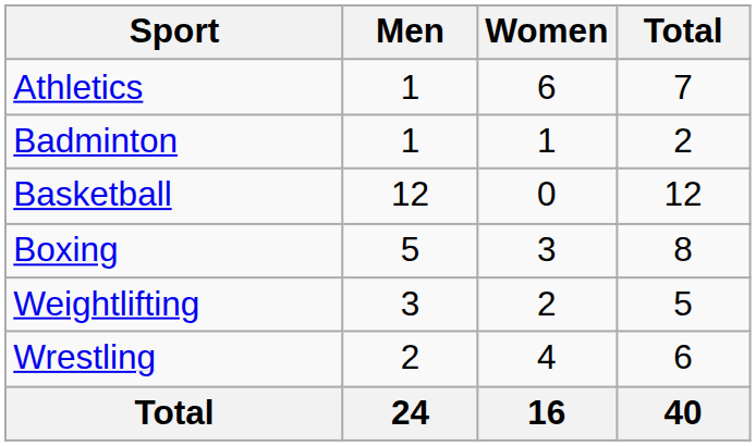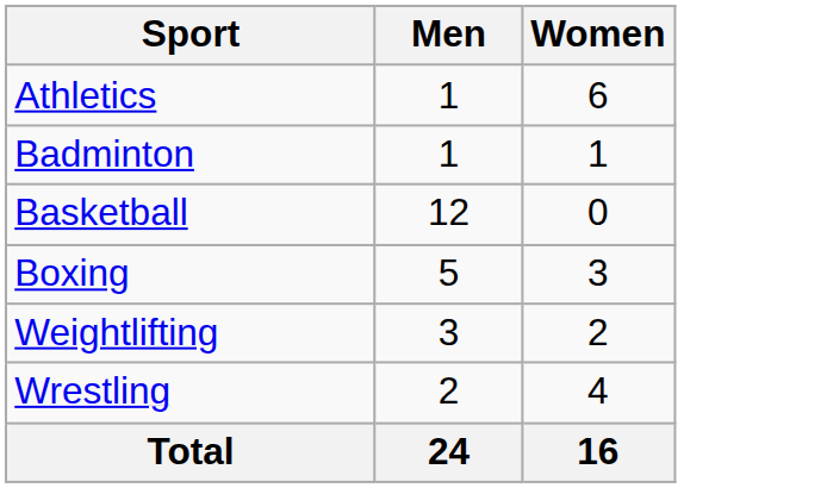 <table class="wikitable sortable" style="text-align:center;">
 <tr>
 <th width=150>Sport</th>
 <th width=55>Men</th>
 <th width=55>Women</th>
-<th width=55>Total</th>
 </tr>
 <tr>
 <td align=left><a href='#'>Athletics</a></td>
 <td>1</td>
 <td>6</td>
-<td>7</td>
 </tr>
 <tr>
 <td align=left><a href='#'>Badminton</a></td>
 <td>1</td>
 <td>1</td>
-<td>2</td>
 </tr>
 <tr>
 <td align=left><a href='#'>Basketball</a></td>
 <td>12</td>
 <td>0</td>
-<td>12</td>
 </tr>
 <tr>
 <td align=left><a href='#'>Boxing</a></td>
 <td>5</td>
 <td>3</td>
-<td>8</td>
 </tr>
 <tr>
 <td align=left><a href='#'>Weightlifting</a></td>
 <td>3</td>
 <td>2</td>
-<td>5</td>
 </tr>
 <tr>
 <td align=left><a href='#'>Wrestling</a></td>
 <td>2</td>
 <td>4</td>
-<td>6</td>
 </tr>
 <tr>
 <th>Total</th>
 <th>24</th>
 <th>16</th>
-<th>40</th>
 </tr>
 </table>
